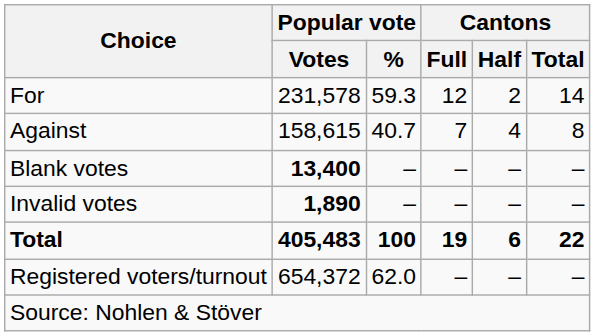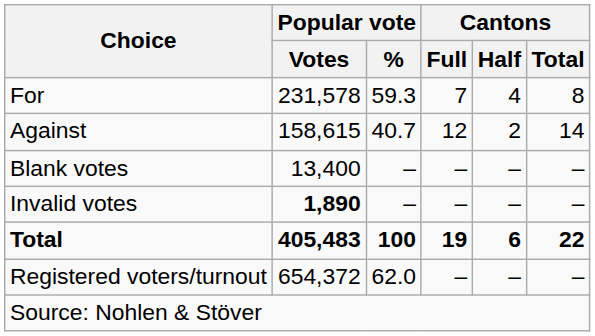 <table class=wikitable style=text-align:right>
 <tr>
 <th rowspan=2>Choice</th>
 <th colspan=2>Popular vote</th>
 <th colspan=3>Cantons</th>
 </tr>
 <tr>
 <th>Votes</th>
 <th>%</th>
 <th>Full</th>
 <th>Half</th>
 <th>Total</th>
 </tr>
 <tr>
 <td align=left>For</td>
 <td>231,578</td>
 <td>59.3</td>
+<td>7</td>
+<td>4</td>
+<td>8</td>
+</tr>
+<tr>
+<td align=left>Against</td>
+<td>158,615</td>
+<td>40.7</td>
 <td>12</td>
 <td>2</td>
 <td>14</td>
 </tr>
 <tr>
-<td align=left>Against</td>
-<td>158,615</td>
-<td>40.7</td>
-<td>7</td>
-<td>4</td>
-<td>8</td>
-</tr>
-<tr>
 <td align=left>Blank votes</td>
-<td><strong>13,400</strong></td>
+<td>13,400</td>
 <td>–</td>
 <td>–</td>
 <td>–</td>
 <td>–</td>
 </tr>
 <tr>
 <td align=left>Invalid votes</td>
 <td><strong>1,890</strong></td>
 <td>–</td>
 <td>–</td>
 <td>–</td>
 <td>–</td>
 </tr>
 <tr>
 <td align=left><strong>Total</strong></td>
 <td><strong>405,483</strong></td>
 <td><strong>100</strong></td>
 <td><strong>19</strong></td>
 <td><strong>6</strong></td>
 <td><strong>22</strong></td>
 </tr>
 <tr>
 <td align=left>Registered voters/turnout</td>
 <td>654,372</td>
 <td>62.0</td>
 <td>–</td>
 <td>–</td>
 <td>–</td>
 </tr>
 <tr>
 <td align=left colspan=6>Source: Nohlen & Stöver</td>
 </tr>
 </table>
